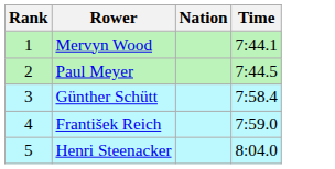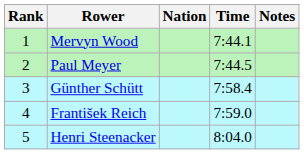 <table class="wikitable sortable" style="text-align:center">
 <tr>
 <th>Rank</th>
 <th>Rower</th>
 <th>Nation</th>
 <th>Time</th>
+<th>Notes</th>
 </tr>
 <tr bgcolor=bbf3bb>
 <td>1</td>
 <td align=left><a href='#'>Mervyn Wood</a></td>
 <td align=left></td>
 <td>7:44.1</td>
+<td></td>
 </tr>
 <tr bgcolor=bbf3bb>
 <td>2</td>
 <td align=left><a href='#'>Paul Meyer</a></td>
 <td align=left></td>
 <td>7:44.5</td>
+<td></td>
 </tr>
 <tr bgcolor=bbf9ff>
 <td>3</td>
 <td align=left><a href='#'>Günther Schütt</a></td>
 <td align=left></td>
 <td>7:58.4</td>
+<td></td>
 </tr>
 <tr bgcolor=bbf9ff>
 <td>4</td>
 <td align=left><a href='#'>František Reich</a></td>
 <td align=left></td>
 <td>7:59.0</td>
+<td></td>
 </tr>
 <tr bgcolor=bbf9ff>
 <td>5</td>
 <td align=left><a href='#'>Henri Steenacker</a></td>
 <td align=left></td>
 <td>8:04.0</td>
+<td></td>
 </tr>
 </table>
